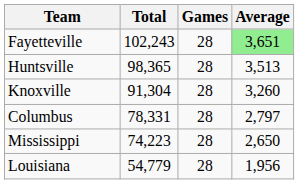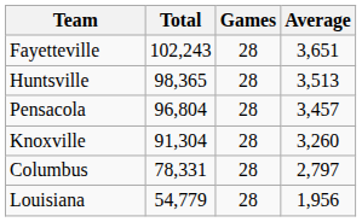 <table class="wikitable">
 <tr>
 <th width="40%">Team</th>
 <th>Total</th>
 <th>Games</th>
 <th>Average</th>
 </tr>
 <tr align=center>
 <td align=left>Fayetteville</td>
 <td>102,243</td>
 <td>28</td>
-<td style="background: lightgreen;">3,651</td>
+<td>3,651</td>
 </tr>
 <tr align=center>
 <td align=left>Huntsville</td>
 <td>98,365</td>
 <td>28</td>
 <td>3,513</td>
+</tr>
+<tr align=center>
+<td align=left>Pensacola</td>
+<td>96,804</td>
+<td>28</td>
+<td>3,457</td>
 </tr>
 <tr align=center>
 <td align=left>Knoxville</td>
 <td>91,304</td>
 <td>28</td>
 <td>3,260</td>
 </tr>
 <tr align=center>
 <td align=left>Columbus</td>
 <td>78,331</td>
 <td>28</td>
 <td>2,797</td>
 </tr>
 <tr align=center>
-<td align=left>Mississippi</td>
-<td>74,223</td>
-<td>28</td>
-<td>2,650</td>
-</tr>
-<tr align=center>
 <td align=left>Louisiana</td>
 <td>54,779</td>
 <td>28</td>
 <td>1,956</td>
 </tr>
 </table>
